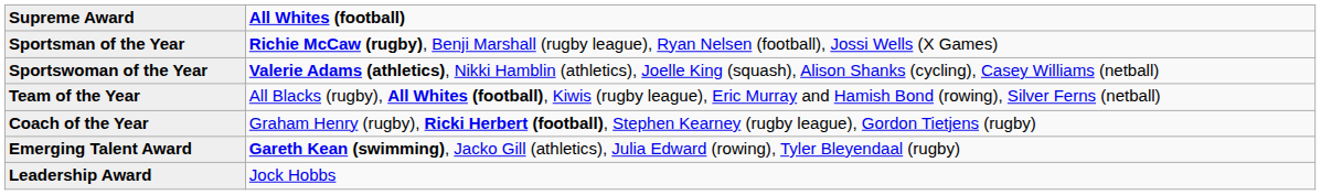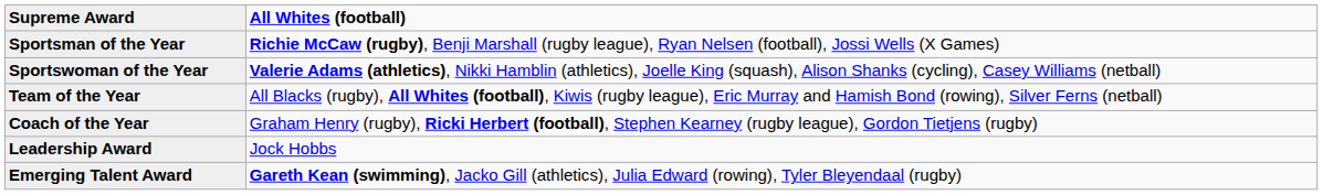 <table class=wikitable style="width:100%">
 <tr>
 <td style="background:#efefef; vertical-align:top;"><strong>Supreme Award</strong></td>
 <td><strong><a href='#'>All Whites</a> (football)</strong></td>
 </tr>
 <tr>
 <td style="background:#efefef;"><strong>Sportsman of the Year</strong></td>
 <td><strong><a href='#'>Richie McCaw</a> (rugby)</strong>, <a href='#'>Benji Marshall</a> (rugby league), <a href='#'>Ryan Nelsen</a> (football), <a href='#'>Jossi Wells</a> (X Games)</td>
 </tr>
 <tr>
 <td style="background:#efefef;"><strong>Sportswoman of the Year</strong></td>
 <td><strong><a href='#'>Valerie Adams</a> (athletics)</strong>, <a href='#'>Nikki Hamblin</a> (athletics), <a href='#'>Joelle King</a> (squash), <a href='#'>Alison Shanks</a> (cycling), <a href='#'>Casey Williams</a> (netball)</td>
 </tr>
 <tr>
 <td style="background:#efefef;"><strong>Team of the Year</strong></td>
 <td><a href='#'>All Blacks</a> (rugby), <strong><a href='#'>All Whites</a> (football)</strong>, <a href='#'>Kiwis</a> (rugby league), <a href='#'>Eric Murray</a> and <a href='#'>Hamish Bond</a> (rowing), <a href='#'>Silver Ferns</a> (netball)</td>
 </tr>
 <tr>
 <td style="background:#efefef;"><strong>Coach of the Year</strong></td>
 <td><a href='#'>Graham Henry</a> (rugby), <strong><a href='#'>Ricki Herbert</a> (football)</strong>, <a href='#'>Stephen Kearney</a> (rugby league), <a href='#'>Gordon Tietjens</a> (rugby)</td>
 </tr>
 <tr>
+<td style="background:#efefef;"><strong>Leadership Award</strong></td>
+<td><a href='#'>Jock Hobbs</a></td>
+</tr>
+<tr>
 <td style="background:#efefef;"><strong>Emerging Talent Award</strong></td>
 <td><strong><a href='#'>Gareth Kean</a> (swimming)</strong>, <a href='#'>Jacko Gill</a> (athletics), <a href='#'>Julia Edward</a> (rowing), <a href='#'>Tyler Bleyendaal</a> (rugby)</td>
 </tr>
-<tr>
-<td style="background:#efefef;"><strong>Leadership Award</strong></td>
-<td><a href='#'>Jock Hobbs</a></td>
-</tr>
 </table>
